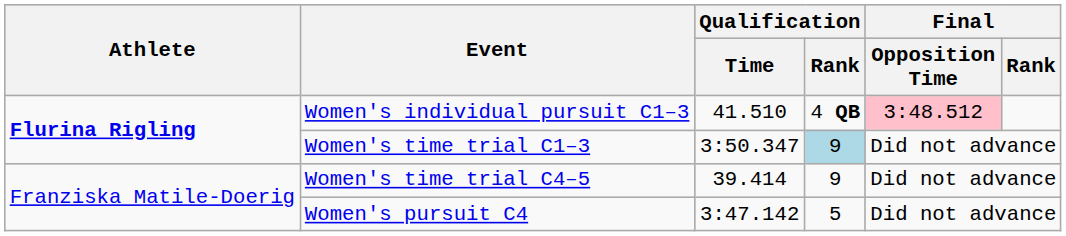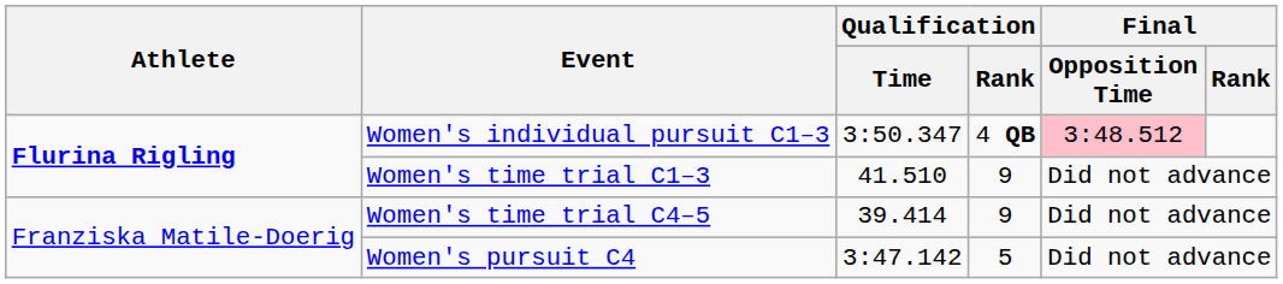 <table class=wikitable>
 <tr>
 <th rowspan=2>Athlete</th>
 <th rowspan=2>Event</th>
 <th colspan=2>Qualification</th>
 <th colspan=2>Final</th>
 </tr>
 <tr>
 <th>Time</th>
 <th>Rank</th>
 <th>Opposition<br>Time</th>
 <th>Rank</th>
 </tr>
 <tr align=center>
 <td align=left rowspan=2><strong><a href='#'>Flurina Rigling</a></strong></td>
 <td align=left><a href='#'>Women's individual pursuit C1–3</a></td>
-<td>41.510</td>
+<td>3:50.347</td>
 <td>4 <strong>QB</strong></td>
 <td style="background: pink;">3:48.512</td>
 <td></td>
 </tr>
 <tr align=center>
 <td align=left><a href='#'>Women's time trial C1–3</a></td>
-<td>3:50.347</td>
-<td style="background: lightblue;">9</td>
+<td>41.510</td>
+<td>9</td>
 <td colspan=2>Did not advance</td>
 </tr>
 <tr align=center>
 <td align=left rowspan=2><a href='#'>Franziska Matile-Doerig</a></td>
 <td align=left><a href='#'>Women's time trial C4–5</a></td>
 <td>39.414</td>
 <td>9</td>
 <td colspan=2>Did not advance</td>
 </tr>
 <tr align=center>
 <td align=left><a href='#'>Women's pursuit C4</a></td>
 <td>3:47.142</td>
 <td>5</td>
 <td colspan=2>Did not advance</td>
 </tr>
 </table>
